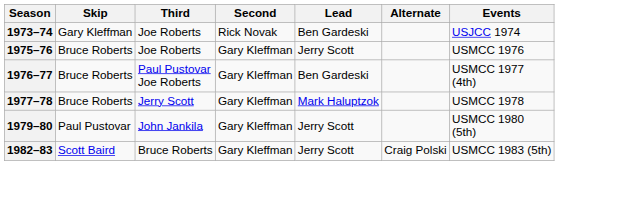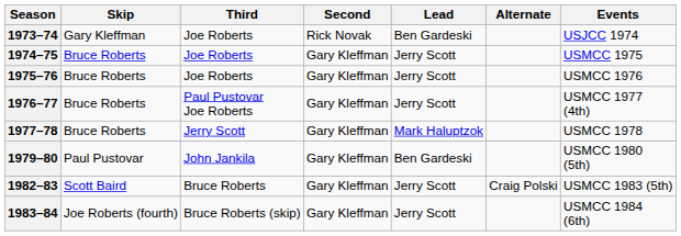 <table class="wikitable">
 <tr>
 <th scope="col">Season</th>
 <th scope="col">Skip</th>
 <th scope="col">Third</th>
 <th scope="col">Second</th>
 <th scope="col">Lead</th>
 <th scope="col">Alternate</th>
 <th scope="col">Events</th>
 </tr>
 <tr>
 <th scope="row">1973–74</th>
 <td>Gary Kleffman</td>
 <td>Joe Roberts</td>
 <td>Rick Novak</td>
 <td>Ben Gardeski</td>
 <td></td>
 <td><a href='#'>USJCC</a> 1974 </td>
 </tr>
 <tr>
+<th scope="row">1974–75</th>
+<td><a href='#'>Bruce Roberts</a></td>
+<td><a href='#'>Joe Roberts</a></td>
+<td>Gary Kleffman</td>
+<td>Jerry Scott</td>
+<td></td>
+<td><a href='#'>USMCC</a> 1975</td>
+</tr>
+<tr>
 <th scope="row">1975–76</th>
 <td>Bruce Roberts</td>
 <td>Joe Roberts</td>
 <td>Gary Kleffman</td>
 <td>Jerry Scott</td>
 <td></td>
 <td>USMCC 1976 <br> </td>
 </tr>
 <tr>
 <th scope="row">1976–77</th>
 <td>Bruce Roberts</td>
 <td><a href='#'>Paul Pustovar</a> <br> Joe Roberts</td>
 <td>Gary Kleffman</td>
-<td>Ben Gardeski</td>
+<td>Jerry Scott</td>
 <td></td>
 <td>USMCC 1977 <br> (4th)</td>
 </tr>
 <tr>
 <th scope="row">1977–78</th>
 <td>Bruce Roberts</td>
 <td><a href='#'>Jerry Scott</a></td>
 <td>Gary Kleffman</td>
 <td><a href='#'>Mark Haluptzok</a></td>
 <td></td>
 <td>USMCC 1978</td>
 </tr>
 <tr>
 <th scope="row">1979–80</th>
 <td>Paul Pustovar</td>
 <td><a href='#'>John Jankila</a></td>
 <td>Gary Kleffman</td>
-<td>Jerry Scott</td>
+<td>Ben Gardeski</td>
 <td></td>
 <td>USMCC 1980 <br> (5th)</td>
 </tr>
 <tr>
 <th scope="row">1982–83</th>
 <td><a href='#'>Scott Baird</a></td>
 <td>Bruce Roberts</td>
 <td>Gary Kleffman</td>
 <td>Jerry Scott</td>
 <td>Craig Polski</td>
 <td>USMCC 1983 (5th)</td>
 </tr>
+<tr>
+<th scope="row">1983–84</th>
+<td>Joe Roberts (fourth)</td>
+<td>Bruce Roberts (skip)</td>
+<td>Gary Kleffman</td>
+<td>Jerry Scott</td>
+<td></td>
+<td>USMCC 1984 <br> (6th)</td>
+</tr>
 </table>
